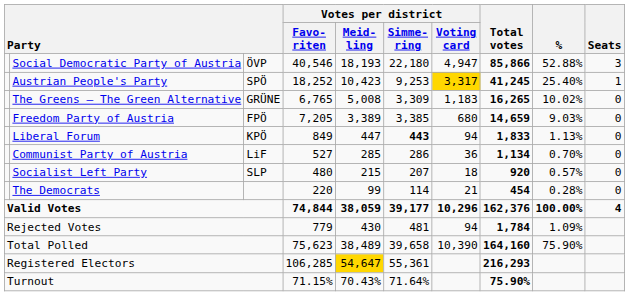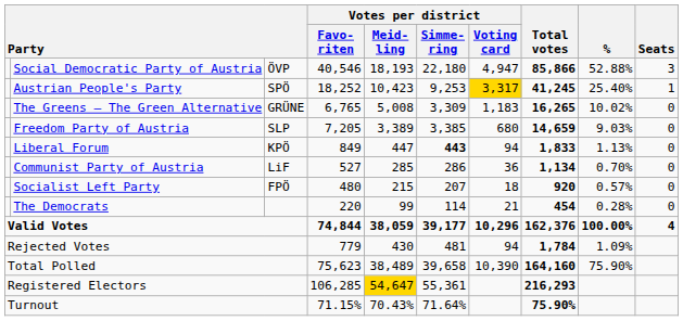 <table class="wikitable" border="1" style="text-align:right;">
 <tr>
 <th style="text-align:left;" valign=bottom rowspan=2 colspan=3>Party</th>
 <th colspan=4>Votes per district</th>
 <th align=center valign=bottom rowspan=2 width="50">Total<br>votes</th>
 <th align=center valign=bottom rowspan=2 width="50">%</th>
 <th align=center valign=bottom rowspan=2>Seats</th>
 </tr>
 <tr>
 <th align=center valign=bottom width="50"><a href='#'>Favo-<br>riten</a></th>
 <th align=center valign=bottom width="50"><a href='#'>Meid-<br>ling</a></th>
 <th align=center valign=bottom width="50"><a href='#'>Simme-<br>ring</a></th>
 <th align=center valign=bottom width="50"><a href='#'>Voting<br>card</a></th>
 </tr>
 <tr>
 <td></td>
 <td align=left><a href='#'>Social Democratic Party of Austria</a></td>
 <td align=left>ÖVP</td>
 <td>40,546</td>
 <td>18,193</td>
 <td>22,180</td>
 <td>4,947</td>
 <td><strong>85,866</strong></td>
 <td>52.88%</td>
 <td>3</td>
 </tr>
 <tr>
 <td></td>
 <td align=left><a href='#'>Austrian People's Party</a></td>
 <td align=left>SPÖ</td>
 <td>18,252</td>
 <td>10,423</td>
 <td>9,253</td>
 <td style="background: gold;">3,317</td>
 <td><strong>41,245</strong></td>
 <td>25.40%</td>
 <td>1</td>
 </tr>
 <tr>
 <td></td>
 <td align=left style="white-space: nowrap;"><a href='#'>The Greens – The Green Alternative</a></td>
 <td align=left>GRÜNE</td>
 <td>6,765</td>
 <td>5,008</td>
 <td>3,309</td>
 <td>1,183</td>
 <td><strong>16,265</strong></td>
 <td>10.02%</td>
 <td>0</td>
 </tr>
 <tr>
 <td></td>
 <td align=left><a href='#'>Freedom Party of Austria</a></td>
-<td align=left>FPÖ</td>
+<td align=left>SLP</td>
 <td>7,205</td>
 <td>3,389</td>
 <td>3,385</td>
 <td>680</td>
 <td><strong>14,659</strong></td>
 <td>9.03%</td>
 <td>0</td>
 </tr>
 <tr>
 <td></td>
 <td align=left><a href='#'>Liberal Forum</a></td>
 <td align=left>KPÖ</td>
 <td>849</td>
 <td>447</td>
 <td><strong>443</strong></td>
 <td>94</td>
 <td><strong>1,833</strong></td>
 <td>1.13%</td>
 <td>0</td>
 </tr>
 <tr>
 <td></td>
 <td align=left><a href='#'>Communist Party of Austria</a></td>
 <td align=left>LiF</td>
 <td>527</td>
 <td>285</td>
 <td>286</td>
 <td>36</td>
 <td><strong>1,134</strong></td>
 <td>0.70%</td>
 <td>0</td>
 </tr>
 <tr>
 <td></td>
 <td align=left><a href='#'>Socialist Left Party</a></td>
-<td align=left>SLP</td>
+<td align=left>FPÖ</td>
 <td>480</td>
 <td>215</td>
 <td>207</td>
 <td>18</td>
 <td><strong>920</strong></td>
 <td>0.57%</td>
 <td>0</td>
 </tr>
 <tr>
 <td></td>
 <td align=left><a href='#'>The Democrats</a></td>
 <td align=left></td>
 <td>220</td>
 <td>99</td>
 <td>114</td>
 <td>21</td>
 <td><strong>454</strong></td>
 <td>0.28%</td>
 <td>0</td>
 </tr>
 <tr style="font-weight:bold">
 <td align=left colspan=3>Valid Votes</td>
 <td>74,844</td>
 <td>38,059</td>
 <td>39,177</td>
 <td>10,296</td>
 <td>162,376</td>
 <td>100.00%</td>
 <td>4</td>
 </tr>
 <tr>
 <td align=left colspan=3>Rejected Votes</td>
 <td>779</td>
 <td>430</td>
 <td>481</td>
 <td>94</td>
 <td><strong>1,784</strong></td>
 <td>1.09%</td>
 <td></td>
 </tr>
 <tr>
 <td align=left colspan=3>Total Polled</td>
 <td>75,623</td>
 <td>38,489</td>
 <td>39,658</td>
 <td>10,390</td>
 <td><strong>164,160</strong></td>
 <td>75.90%</td>
 <td></td>
 </tr>
 <tr>
 <td align=left colspan=3>Registered Electors</td>
 <td>106,285</td>
 <td style="background: gold;">54,647</td>
 <td>55,361</td>
 <td></td>
 <td><strong>216,293</strong></td>
 <td></td>
 <td></td>
 </tr>
 <tr>
 <td align=left colspan=3>Turnout</td>
 <td>71.15%</td>
 <td>70.43%</td>
 <td>71.64%</td>
 <td></td>
 <td><strong>75.90%</strong></td>
 <td></td>
 <td></td>
 </tr>
 </table>
